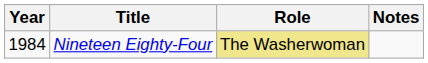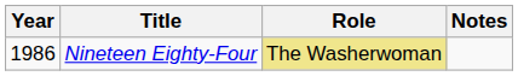 <table class="wikitable">
 <tr>
 <th>Year</th>
 <th>Title</th>
 <th>Role</th>
 <th>Notes</th>
 </tr>
 <tr>
-<td>1984</td>
+<td>1986</td>
 <td><em><a href='#'>Nineteen Eighty-Four</a></em></td>
 <td style="background: khaki;">The Washerwoman</td>
 <td></td>
 </tr>
 </table>
